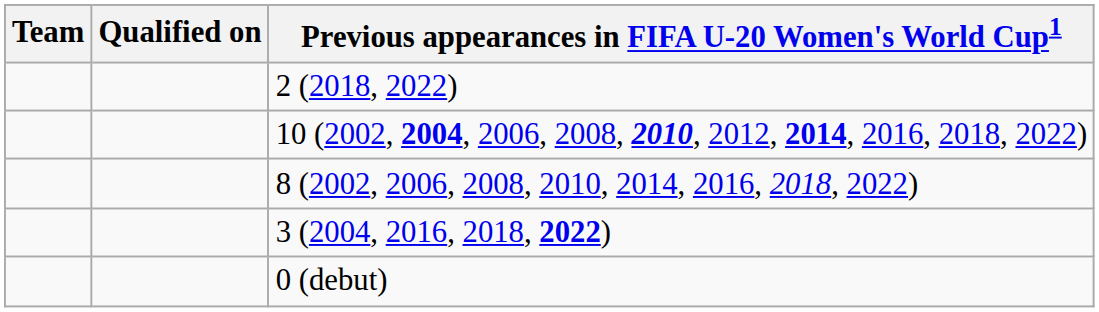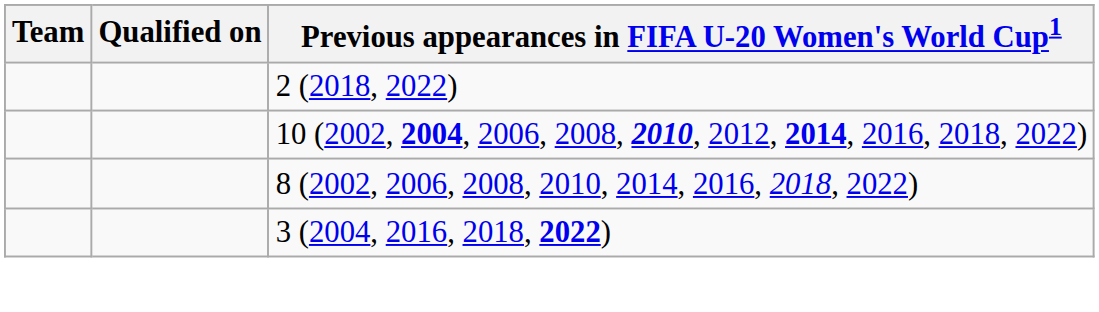 <table class="wikitable sortable">
 <tr>
 <th>Team</th>
 <th>Qualified on</th>
 <th data-sort-type="number">Previous appearances in <a href='#'>FIFA U-20 Women's World Cup</a><sup><strong><a href='#'>1</a></strong></sup></th>
 </tr>
 <tr>
 <td></td>
 <td></td>
 <td>2 (<a href='#'>2018</a>, <a href='#'>2022</a>)</td>
 </tr>
 <tr>
 <td></td>
 <td></td>
 <td>10 (<a href='#'>2002</a>, <strong><a href='#'>2004</a></strong>, <a href='#'>2006</a>, <a href='#'>2008</a>, <strong><em><a href='#'>2010</a></em></strong>, <a href='#'>2012</a>, <strong><a href='#'>2014</a></strong>, <a href='#'>2016</a>, <a href='#'>2018</a>, <a href='#'>2022</a>)</td>
 </tr>
 <tr>
 <td></td>
 <td></td>
 <td>8 (<a href='#'>2002</a>, <a href='#'>2006</a>, <a href='#'>2008</a>, <a href='#'>2010</a>, <a href='#'>2014</a>, <a href='#'>2016</a>, <em><a href='#'>2018</a></em>, <a href='#'>2022</a>)</td>
 </tr>
 <tr>
 <td></td>
 <td></td>
 <td>3 (<a href='#'>2004</a>, <a href='#'>2016</a>, <a href='#'>2018</a>, <strong><a href='#'>2022</a></strong>)</td>
 </tr>
-<tr>
-<td></td>
-<td></td>
-<td>0 (debut)</td>
-</tr>
 </table>
